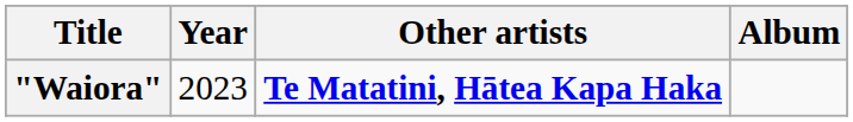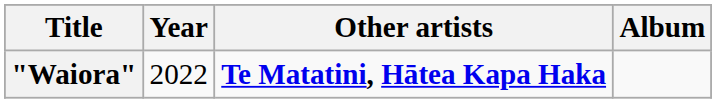 <table class="wikitable sortable plainrowheaders" style="text-align: center;">
 <tr>
 <th scope="col">Title</th>
 <th scope="col">Year</th>
 <th scope="col">Other artists</th>
 <th scope="col">Album</th>
 </tr>
 <tr>
 <th scope="row">"Waiora"</th>
-<td>2023</td>
+<td>2022</td>
 <td><strong><a href='#'>Te Matatini</a>, <a href='#'>Hātea Kapa Haka</a></strong></td>
 <td></td>
 </tr>
 </table>
